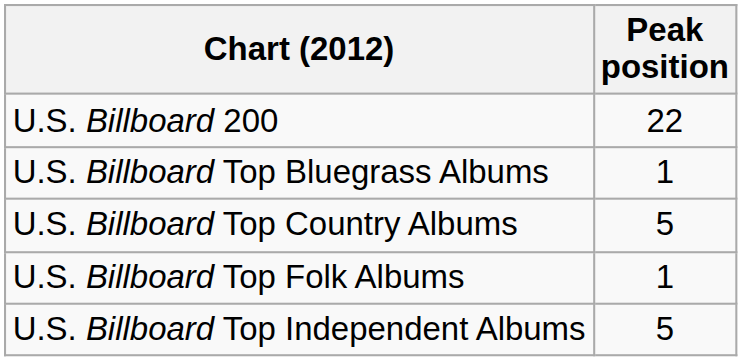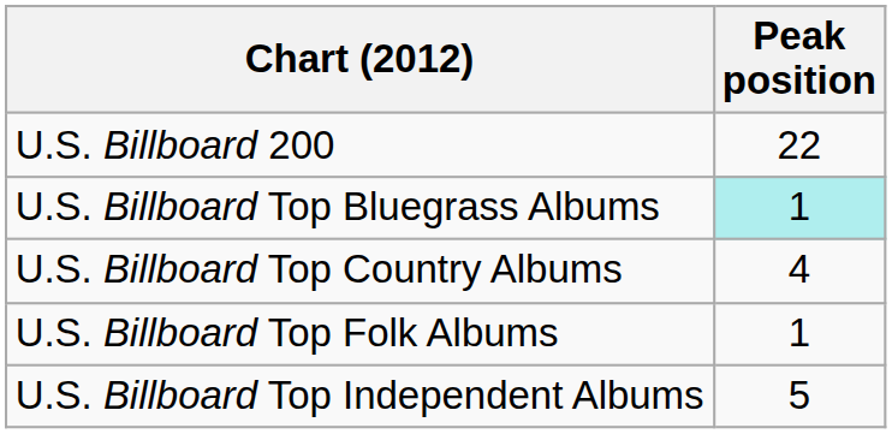 <table class="wikitable">
 <tr>
 <th>Chart (2012)</th>
 <th>Peak<br>position</th>
 </tr>
 <tr>
 <td>U.S. <em>Billboard</em> 200</td>
 <td align="center">22</td>
 </tr>
 <tr>
 <td>U.S. <em>Billboard</em> Top Bluegrass Albums</td>
-<td align="center">1</td>
+<td align="center" style="background: paleturquoise;">1</td>
 </tr>
 <tr>
 <td>U.S. <em>Billboard</em> Top Country Albums</td>
-<td align="center">5</td>
+<td align="center">4</td>
 </tr>
 <tr>
 <td>U.S. <em>Billboard</em> Top Folk Albums</td>
 <td align="center">1</td>
 </tr>
 <tr>
 <td>U.S. <em>Billboard</em> Top Independent Albums</td>
 <td align="center">5</td>
 </tr>
 </table>
